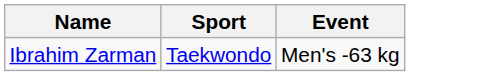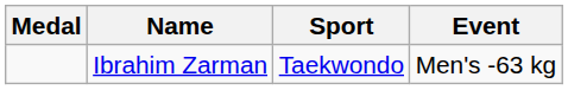 <table class="wikitable sortable" style="font-size: 95%;">
 <tr>
+<th>Medal</th>
 <th>Name</th>
 <th>Sport</th>
 <th>Event</th>
 </tr>
 <tr>
+<td></td>
 <td><a href='#'>Ibrahim Zarman</a></td>
 <td><a href='#'>Taekwondo</a></td>
 <td>Men's -63 kg</td>
 </tr>
 </table>
